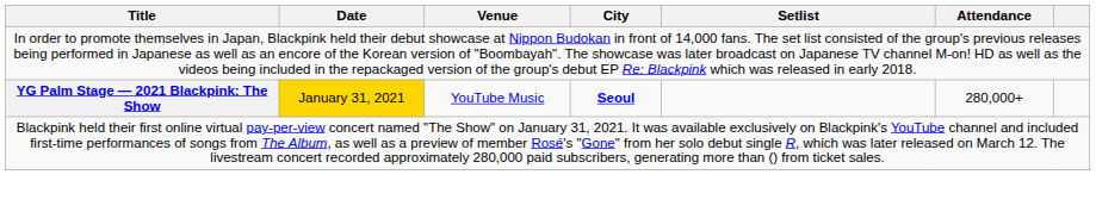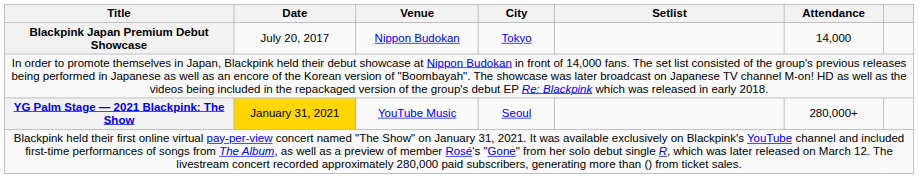 <table class="wikitable sortable plainrowheaders" style="text-align:center;" width=100%>
 <tr>
 <th style="width:15%;">Title</th>
 <th style="width:8%;">Date</th>
 <th style="width:8%;">Venue</th>
 <th style="width:5%;">City</th>
 <th style="width:15%;">Setlist</th>
 <th style="width:5%;">Attendance</th>
 <th scope="col" width=2% class="unsortable"></th>
 </tr>
 <tr>
+<th scope="row">Blackpink Japan Premium Debut Showcase</th>
+<td>July 20, 2017</td>
+<td><a href='#'>Nippon Budokan</a></td>
+<td><a href='#'>Tokyo</a></td>
+<td></td>
+<td>14,000</td>
+<td></td>
+</tr>
+<tr>
 <td colspan="7">In order to promote themselves in Japan, Blackpink held their debut showcase at <a href='#'>Nippon Budokan</a> in front of 14,000 fans. The set list consisted of the group's previous releases being performed in Japanese as well as an encore of the Korean version of "Boombayah". The showcase was later broadcast on Japanese TV channel M-on! HD as well as the videos being included in the repackaged version of the group's debut EP <em><a href='#'>Re: Blackpink</a></em> which was released in early 2018.</td>
 </tr>
 <tr>
 <th scope="row"><a href='#'>YG Palm Stage ― 2021 Blackpink: The Show</a></th>
 <td style="background: gold;">January 31, 2021</td>
 <td><a href='#'>YouTube Music</a></td>
-<td><strong><a href='#'>Seoul</a></strong></td>
+<td><a href='#'>Seoul</a></td>
 <td></td>
 <td>280,000+</td>
 <td><br><br></td>
 </tr>
 <tr>
 <td colspan="7">Blackpink held their first online virtual <a href='#'>pay-per-view</a> concert named "The Show" on January 31, 2021. It was available exclusively on Blackpink's <a href='#'>YouTube</a> channel and included first-time performances of songs from <em><a href='#'>The Album</a></em>, as well as a preview of member <a href='#'>Rosé</a>'s "<a href='#'>Gone</a>" from her solo debut single <em><a href='#'>R</a></em>, which was later released on March 12. The livestream concert recorded approximately 280,000 paid subscribers, generating more than  () from ticket sales.</td>
 </tr>
 </table>
